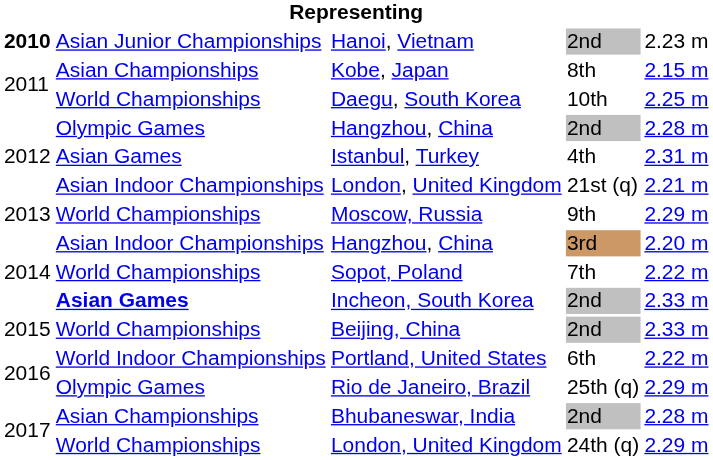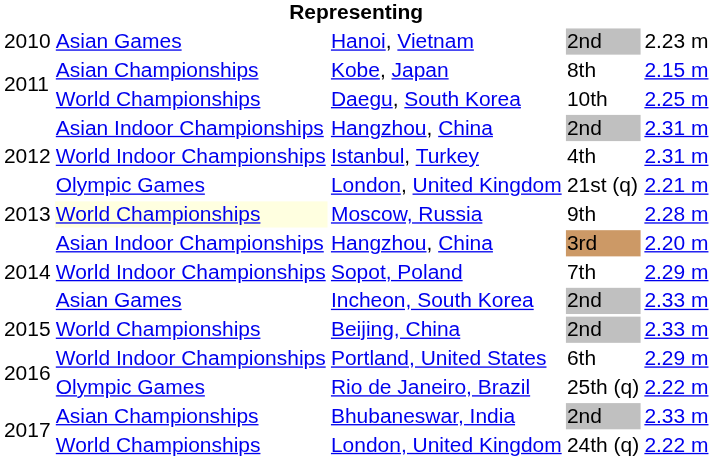 <table>
 <tr>
 <th colspan="6">Representing </th>
 </tr>
 <tr>
-<td><strong>2010</strong></td>
-<td><a href='#'>Asian Junior Championships</a></td>
+<td>2010</td>
+<td><a href='#'>Asian Games</a></td>
 <td><a href='#'>Hanoi</a>, <a href='#'>Vietnam</a></td>
 <td bgcolor=silver>2nd</td>
 <td>2.23 m</td>
 </tr>
 <tr>
 <td rowspan=2>2011</td>
 <td><a href='#'>Asian Championships</a></td>
 <td><a href='#'>Kobe</a>, <a href='#'>Japan</a></td>
 <td>8th</td>
 <td><a href='#'>2.15 m</a></td>
 </tr>
 <tr>
 <td><a href='#'>World Championships</a></td>
 <td><a href='#'>Daegu</a>, <a href='#'>South Korea</a></td>
 <td>10th</td>
 <td><a href='#'>2.25 m</a></td>
 </tr>
 <tr>
 <td rowspan=3>2012</td>
-<td><a href='#'>Olympic Games</a></td>
+<td><a href='#'>Asian Indoor Championships</a></td>
 <td><a href='#'>Hangzhou</a>, <a href='#'>China</a></td>
 <td bgcolor=silver>2nd</td>
-<td><a href='#'>2.28 m</a></td>
+<td><a href='#'>2.31 m</a></td>
 </tr>
 <tr>
-<td><a href='#'>Asian Games</a></td>
+<td><a href='#'>World Indoor Championships</a></td>
 <td><a href='#'>Istanbul</a>, <a href='#'>Turkey</a></td>
 <td>4th</td>
 <td><a href='#'>2.31 m</a></td>
 </tr>
 <tr>
-<td><a href='#'>Asian Indoor Championships</a></td>
+<td><a href='#'>Olympic Games</a></td>
 <td><a href='#'>London</a>, <a href='#'>United Kingdom</a></td>
 <td>21st (q)</td>
 <td><a href='#'>2.21 m</a></td>
 </tr>
 <tr>
 <td>2013</td>
-<td><a href='#'>World Championships</a></td>
+<td style="background: lightyellow;"><a href='#'>World Championships</a></td>
 <td><a href='#'>Moscow, Russia</a></td>
 <td>9th</td>
-<td><a href='#'>2.29 m</a></td>
+<td><a href='#'>2.28 m</a></td>
 </tr>
 <tr>
 <td rowspan=3>2014</td>
 <td><a href='#'>Asian Indoor Championships</a></td>
 <td><a href='#'>Hangzhou</a>, <a href='#'>China</a></td>
 <td bgcolor=cc9966>3rd</td>
 <td><a href='#'>2.20 m</a></td>
 </tr>
 <tr>
-<td><a href='#'>World Championships</a></td>
+<td><a href='#'>World Indoor Championships</a></td>
 <td><a href='#'>Sopot, Poland</a></td>
 <td>7th</td>
-<td><a href='#'>2.22 m</a></td>
+<td><a href='#'>2.29 m</a></td>
 </tr>
 <tr>
-<td><strong><a href='#'>Asian Games</a></strong></td>
+<td><a href='#'>Asian Games</a></td>
 <td><a href='#'>Incheon, South Korea</a></td>
 <td bgcolor=silver>2nd</td>
 <td><a href='#'>2.33 m</a></td>
 </tr>
 <tr>
 <td>2015</td>
 <td><a href='#'>World Championships</a></td>
 <td><a href='#'>Beijing, China</a></td>
 <td bgcolor=silver>2nd</td>
 <td><a href='#'>2.33 m</a></td>
 </tr>
 <tr>
 <td rowspan=2>2016</td>
 <td><a href='#'>World Indoor Championships</a></td>
 <td><a href='#'>Portland, United States</a></td>
 <td>6th</td>
-<td><a href='#'>2.22 m</a></td>
+<td><a href='#'>2.29 m</a></td>
 </tr>
 <tr>
 <td><a href='#'>Olympic Games</a></td>
 <td><a href='#'>Rio de Janeiro, Brazil</a></td>
 <td>25th (q)</td>
-<td><a href='#'>2.29 m</a></td>
+<td><a href='#'>2.22 m</a></td>
 </tr>
 <tr>
 <td rowspan=2>2017</td>
 <td><a href='#'>Asian Championships</a></td>
 <td><a href='#'>Bhubaneswar, India</a></td>
 <td bgcolor=silver>2nd</td>
-<td><a href='#'>2.28 m</a></td>
+<td><a href='#'>2.33 m</a></td>
 </tr>
 <tr>
 <td><a href='#'>World Championships</a></td>
 <td><a href='#'>London, United Kingdom</a></td>
 <td>24th (q)</td>
-<td><a href='#'>2.29 m</a></td>
+<td><a href='#'>2.22 m</a></td>
 </tr>
 </table>
